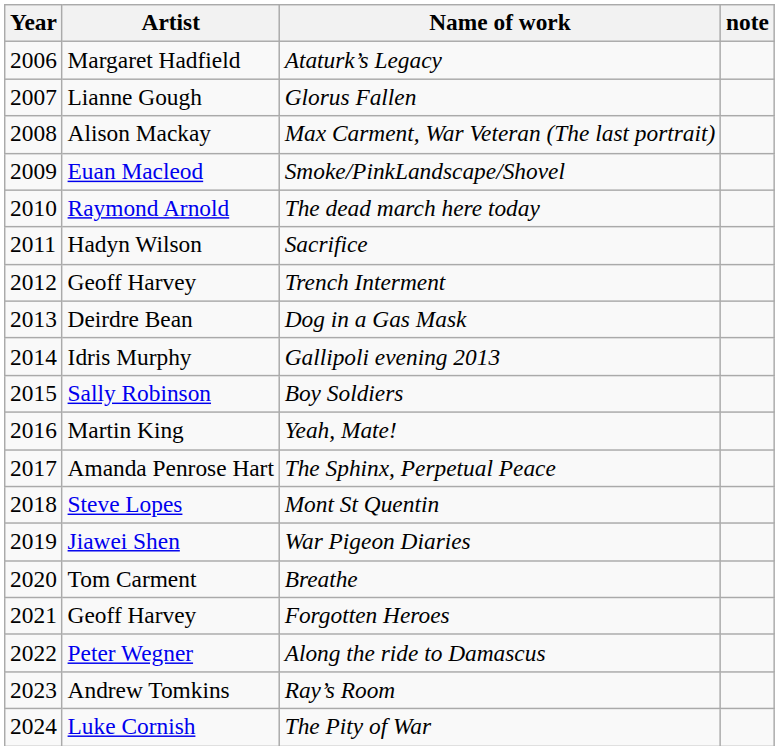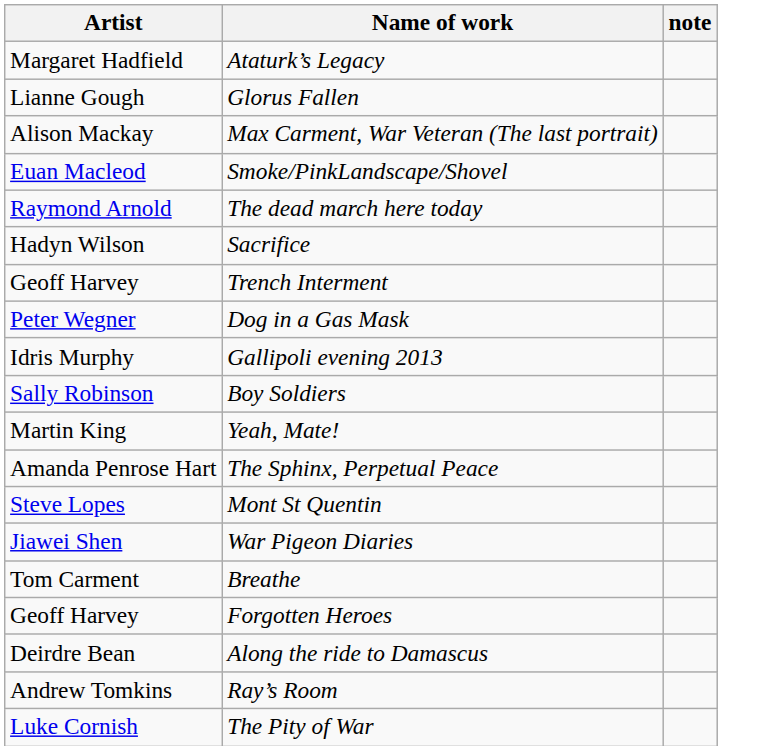 <table class="wikitable">
 <tr>
-<th>Year</th>
 <th>Artist</th>
 <th>Name of work</th>
 <th>note</th>
 </tr>
 <tr>
-<td>2006</td>
 <td>Margaret Hadfield</td>
 <td><em>Ataturk’s Legacy</em></td>
 <td></td>
 </tr>
 <tr>
-<td>2007</td>
 <td>Lianne Gough</td>
 <td><em>Glorus Fallen</em></td>
 <td></td>
 </tr>
 <tr>
-<td>2008</td>
 <td>Alison Mackay</td>
 <td><em>Max Carment, War Veteran (The last portrait)</em></td>
 <td></td>
 </tr>
 <tr>
-<td>2009</td>
 <td><a href='#'>Euan Macleod</a></td>
 <td><em>Smoke/PinkLandscape/Shovel</em></td>
 <td></td>
 </tr>
 <tr>
-<td>2010</td>
 <td><a href='#'>Raymond Arnold</a></td>
 <td><em>The dead march here today</em></td>
 <td></td>
 </tr>
 <tr>
-<td>2011</td>
 <td>Hadyn Wilson</td>
 <td><em>Sacrifice</em></td>
 <td></td>
 </tr>
 <tr>
-<td>2012</td>
 <td>Geoff Harvey</td>
 <td><em>Trench Interment</em></td>
 <td></td>
 </tr>
 <tr>
-<td>2013</td>
-<td>Deirdre Bean</td>
+<td><a href='#'>Peter Wegner</a></td>
 <td><em>Dog in a Gas Mask</em></td>
 <td></td>
 </tr>
 <tr>
-<td>2014</td>
 <td>Idris Murphy</td>
 <td><em>Gallipoli evening 2013</em></td>
 <td></td>
 </tr>
 <tr>
-<td>2015</td>
 <td><a href='#'>Sally Robinson</a></td>
 <td><em>Boy Soldiers</em></td>
 <td></td>
 </tr>
 <tr>
-<td>2016</td>
 <td>Martin King</td>
 <td><em>Yeah, Mate!</em></td>
 <td></td>
 </tr>
 <tr>
-<td>2017</td>
 <td>Amanda Penrose Hart</td>
 <td><em>The Sphinx, Perpetual Peace</em></td>
 <td></td>
 </tr>
 <tr>
-<td>2018</td>
 <td><a href='#'>Steve Lopes</a></td>
 <td><em>Mont St Quentin</em></td>
 <td></td>
 </tr>
 <tr>
-<td>2019</td>
 <td><a href='#'>Jiawei Shen</a></td>
 <td><em>War Pigeon Diaries</em></td>
 <td></td>
 </tr>
 <tr>
-<td>2020</td>
 <td>Tom Carment</td>
 <td><em>Breathe</em></td>
 <td></td>
 </tr>
 <tr>
-<td>2021</td>
 <td>Geoff Harvey</td>
 <td><em>Forgotten Heroes</em></td>
 <td></td>
 </tr>
 <tr>
-<td>2022</td>
-<td><a href='#'>Peter Wegner</a></td>
+<td>Deirdre Bean</td>
 <td><em>Along the ride to Damascus</em></td>
 <td></td>
 </tr>
 <tr>
-<td>2023</td>
 <td>Andrew Tomkins</td>
 <td><em>Ray’s Room</em></td>
 <td></td>
 </tr>
 <tr>
-<td>2024</td>
 <td><a href='#'>Luke Cornish</a></td>
 <td><em>The Pity of War</em></td>
 <td></td>
 </tr>
 </table>
